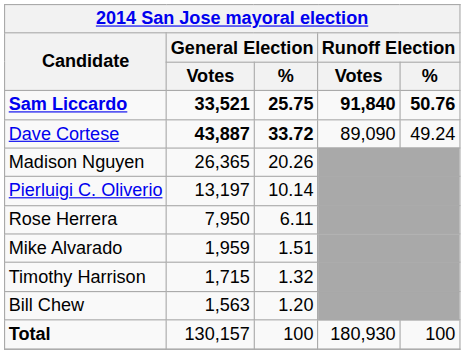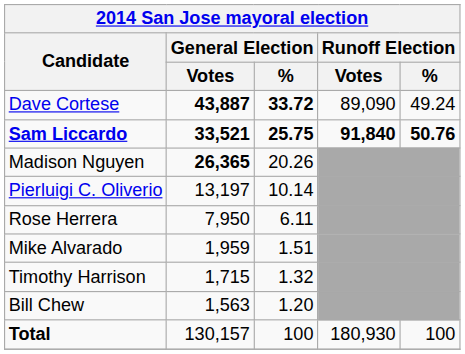 <table class=wikitable>
 <tr>
 <th colspan=5><a href='#'>2014 San Jose mayoral election</a></th>
 </tr>
 <tr>
 <th colspan=1 rowspan=2>Candidate</th>
 <th colspan=2>General Election</th>
 <th colspan=2><strong>Runoff Election</strong></th>
 </tr>
 <tr>
 <th>Votes</th>
 <th>%</th>
 <th>Votes</th>
 <th>%</th>
 </tr>
 <tr>
+<td><a href='#'>Dave Cortese</a></td>
+<td align="right"><strong>43,887	</strong></td>
+<td align="right"><strong>33.72</strong></td>
+<td align="right">89,090</td>
+<td align="right">49.24</td>
+</tr>
+<tr>
 <td><strong><a href='#'>Sam Liccardo</a></strong></td>
 <td align="right"><strong>33,521</strong></td>
 <td align="right"><strong>25.75</strong></td>
 <td align="right"><strong>91,840</strong></td>
 <td align="right"><strong>50.76</strong></td>
 </tr>
 <tr>
-<td><a href='#'>Dave Cortese</a></td>
-<td align="right"><strong>43,887	</strong></td>
-<td align="right"><strong>33.72</strong></td>
-<td align="right">89,090</td>
-<td align="right">49.24</td>
-</tr>
-<tr>
 <td>Madison Nguyen</td>
-<td align="right">26,365</td>
+<td align="right"><strong>26,365</strong></td>
 <td align="right">20.26</td>
 <td colspan=2 bgcolor=darkgray></td>
 </tr>
 <tr>
 <td><a href='#'>Pierluigi C. Oliverio</a></td>
 <td align="right">13,197</td>
 <td align="right">10.14</td>
 <td colspan=2 bgcolor=darkgray></td>
 </tr>
 <tr>
 <td>Rose Herrera</td>
 <td align="right">7,950</td>
 <td align="right">6.11</td>
 <td colspan=2 bgcolor=darkgray></td>
 </tr>
 <tr>
 <td>Mike Alvarado</td>
 <td align="right">1,959</td>
 <td align="right">1.51</td>
 <td colspan=2 bgcolor=darkgray></td>
 </tr>
 <tr>
 <td>Timothy Harrison</td>
 <td align="right">1,715</td>
 <td align="right">1.32</td>
 <td colspan=2 bgcolor=darkgray></td>
 </tr>
 <tr>
 <td>Bill Chew</td>
 <td align="right">1,563</td>
 <td align="right">1.20</td>
 <td colspan=2 bgcolor=darkgray></td>
 </tr>
 <tr>
 <td><strong>Total</strong></td>
 <td align="right">130,157</td>
 <td align="right">100</td>
 <td align="right">180,930</td>
 <td align="right">100</td>
 </tr>
 <tr>
 </tr>
 </table>
